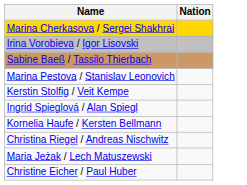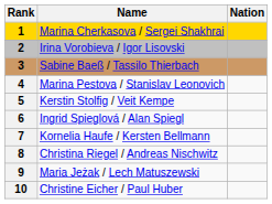 <table class="wikitable">
 <tr>
+<th>Rank</th>
 <th>Name</th>
 <th>Nation</th>
 </tr>
 <tr bgcolor="gold">
+<td align="center"><strong>1</strong></td>
 <td><a href='#'>Marina Cherkasova</a> / <a href='#'>Sergei Shakhrai</a></td>
 <td></td>
 </tr>
 <tr bgcolor="silver">
+<td align="center"><strong>2</strong></td>
 <td><a href='#'>Irina Vorobieva</a> / <a href='#'>Igor Lisovski</a></td>
 <td></td>
 </tr>
 <tr bgcolor="cc9966">
+<td align="center"><strong>3</strong></td>
 <td><a href='#'>Sabine Baeß</a> / <a href='#'>Tassilo Thierbach</a></td>
 <td></td>
 </tr>
 <tr>
+<th>4</th>
 <td><a href='#'>Marina Pestova</a> / <a href='#'>Stanislav Leonovich</a></td>
 <td></td>
 </tr>
 <tr>
+<th>5</th>
 <td><a href='#'>Kerstin Stolfig</a> / <a href='#'>Veit Kempe</a></td>
 <td></td>
 </tr>
 <tr>
+<th>6</th>
 <td><a href='#'>Ingrid Spieglová</a> / <a href='#'>Alan Spiegl</a></td>
 <td></td>
 </tr>
 <tr>
+<th>7</th>
 <td><a href='#'>Kornelia Haufe</a> / <a href='#'>Kersten Bellmann</a></td>
 <td></td>
 </tr>
 <tr>
+<th>8</th>
 <td><a href='#'>Christina Riegel</a> / <a href='#'>Andreas Nischwitz</a></td>
 <td></td>
 </tr>
 <tr>
+<th>9</th>
 <td><a href='#'>Maria Jeżak</a> / <a href='#'>Lech Matuszewski</a></td>
 <td></td>
 </tr>
 <tr>
+<th>10</th>
 <td><a href='#'>Christine Eicher</a> / <a href='#'>Paul Huber</a></td>
 <td></td>
 </tr>
 </table>
